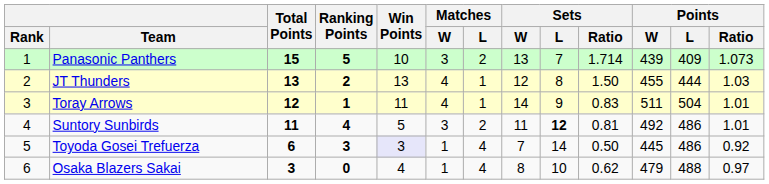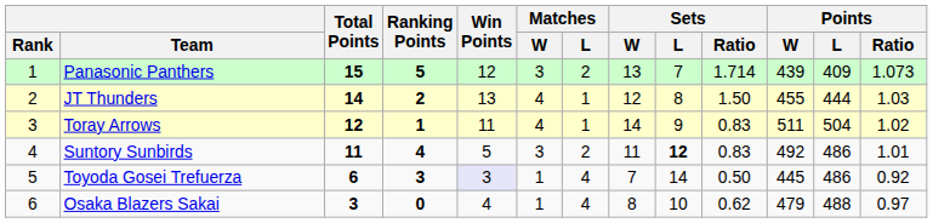 <table class="wikitable " style="text-align:center; font-size:90%">
 <tr>
 <th colspan=2></th>
 <th rowspan=2 width=33>Total<br>Points</th>
 <th rowspan=2 width=33>Ranking<br>Points</th>
 <th rowspan=2 width=33>Win<br>Points</th>
 <th colspan=2>Matches</th>
 <th colspan=3>Sets</th>
 <th colspan=3>Points</th>
 </tr>
 <tr>
 <th width=40>Rank</th>
 <th width=220>Team</th>
 <th width=33>W</th>
 <th width=33>L</th>
 <th width=33>W</th>
 <th width=33>L</th>
 <th width=50>Ratio</th>
 <th width=33>W</th>
 <th width=33>L</th>
 <th width=50>Ratio</th>
 </tr>
 <tr>
 <td bgcolor=#ccffcc>1</td>
 <td style="text-align:left;background:#ccffcc"><a href='#'>Panasonic Panthers</a></td>
 <td bgcolor=#ccffcc><strong>15</strong></td>
 <td bgcolor=#ccffcc><strong>5</strong></td>
-<td bgcolor=#ccffcc>10</td>
+<td bgcolor=#ccffcc>12</td>
 <td bgcolor=#ccffcc>3</td>
 <td bgcolor=#ccffcc>2</td>
 <td bgcolor=#ccffcc>13</td>
 <td bgcolor=#ccffcc>7</td>
 <td bgcolor=#ccffcc>1.714</td>
 <td bgcolor=#ccffcc>439</td>
 <td bgcolor=#ccffcc>409</td>
 <td bgcolor=#ccffcc>1.073</td>
 </tr>
 <tr>
 <td bgcolor=#ffffcc>2</td>
 <td style="text-align:left;"bgcolor=#ffffcc><a href='#'>JT Thunders</a></td>
-<td bgcolor=#ffffcc><strong>13</strong></td>
+<td bgcolor=#ffffcc><strong>14</strong></td>
 <td bgcolor=#ffffcc><strong>2</strong></td>
 <td bgcolor=#ffffcc>13</td>
 <td bgcolor=#ffffcc>4</td>
 <td bgcolor=#ffffcc>1</td>
 <td bgcolor=#ffffcc>12</td>
 <td bgcolor=#ffffcc>8</td>
 <td bgcolor=#ffffcc>1.50</td>
 <td bgcolor=#ffffcc>455</td>
 <td bgcolor=#ffffcc>444</td>
 <td bgcolor=#ffffcc>1.03</td>
 </tr>
 <tr>
 <td bgcolor=#ffffcc>3</td>
 <td style="text-align:left;"bgcolor=#ffffcc><a href='#'>Toray Arrows</a></td>
 <td bgcolor=#ffffcc><strong>12</strong></td>
 <td bgcolor=#ffffcc><strong>1</strong></td>
 <td bgcolor=#ffffcc>11</td>
 <td bgcolor=#ffffcc>4</td>
 <td bgcolor=#ffffcc>1</td>
 <td bgcolor=#ffffcc>14</td>
 <td bgcolor=#ffffcc>9</td>
 <td bgcolor=#ffffcc>0.83</td>
 <td bgcolor=#ffffcc>511</td>
 <td bgcolor=#ffffcc>504</td>
-<td bgcolor=#ffffcc>1.01</td>
+<td bgcolor=#ffffcc>1.02</td>
 </tr>
 <tr>
 <td>4</td>
 <td style="text-align:left;"><a href='#'>Suntory Sunbirds</a></td>
 <td><strong>11</strong></td>
 <td><strong>4</strong></td>
 <td>5</td>
 <td>3</td>
 <td>2</td>
 <td>11</td>
 <td><strong>12</strong></td>
-<td>0.81</td>
+<td>0.83</td>
 <td>492</td>
 <td>486</td>
 <td>1.01</td>
 </tr>
 <tr>
 <td>5</td>
 <td style="text-align:left;"><a href='#'>Toyoda Gosei Trefuerza</a></td>
 <td><strong>6</strong></td>
 <td><strong>3</strong></td>
 <td style="background: lavender;">3</td>
 <td>1</td>
 <td>4</td>
 <td>7</td>
 <td>14</td>
 <td>0.50</td>
 <td>445</td>
 <td>486</td>
 <td>0.92</td>
 </tr>
 <tr>
 <td>6</td>
 <td style="text-align:left;"><a href='#'>Osaka Blazers Sakai</a></td>
 <td><strong>3</strong></td>
 <td><strong>0</strong></td>
 <td>4</td>
 <td>1</td>
 <td>4</td>
 <td>8</td>
 <td>10</td>
 <td>0.62</td>
 <td>479</td>
 <td>488</td>
 <td>0.97</td>
 </tr>
 </table>
